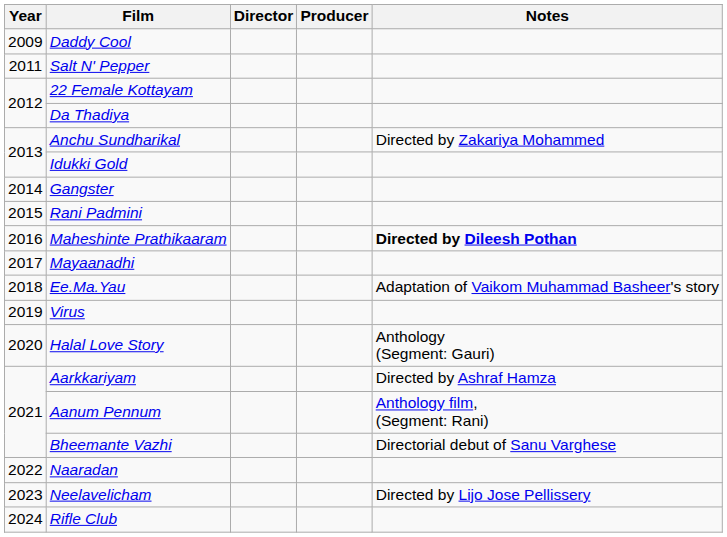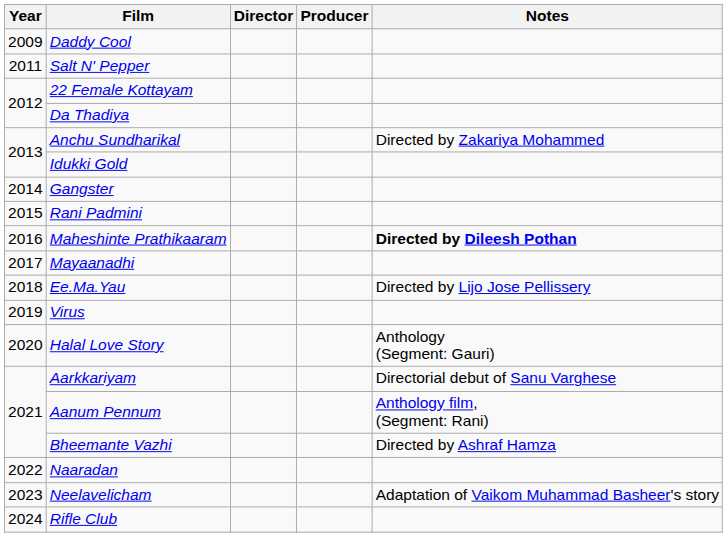 <table class="wikitable sortable">
 <tr>
 <th>Year</th>
 <th>Film</th>
 <th>Director</th>
 <th>Producer</th>
 <th>Notes</th>
 </tr>
 <tr>
 <td style="text-align:center;">2009</td>
 <td><em><a href='#'>Daddy Cool</a></em></td>
 <td></td>
 <td></td>
 <td></td>
 </tr>
 <tr>
 <td style="text-align:center;">2011</td>
 <td><em><a href='#'>Salt N' Pepper</a></em></td>
 <td></td>
 <td></td>
 <td></td>
 </tr>
 <tr>
 <td rowspan=2 style="text-align:center;">2012</td>
 <td><em><a href='#'>22 Female Kottayam</a></em></td>
 <td></td>
 <td></td>
 <td></td>
 </tr>
 <tr>
 <td><em><a href='#'>Da Thadiya</a></em></td>
 <td></td>
 <td></td>
 <td></td>
 </tr>
 <tr>
 <td rowspan=2 style="text-align:center;">2013</td>
 <td><em><a href='#'>Anchu Sundharikal</a></em></td>
 <td></td>
 <td></td>
 <td>Directed by <a href='#'>Zakariya Mohammed</a></td>
 </tr>
 <tr>
 <td><em><a href='#'>Idukki Gold</a></em></td>
 <td></td>
 <td></td>
 <td></td>
 </tr>
 <tr>
 <td style="text-align:center;">2014</td>
 <td><em><a href='#'>Gangster</a></em></td>
 <td></td>
 <td></td>
 <td></td>
 </tr>
 <tr>
 <td style="text-align:center;">2015</td>
 <td><em><a href='#'>Rani Padmini</a></em></td>
 <td></td>
 <td></td>
 <td></td>
 </tr>
 <tr>
 <td style="text-align:center;">2016</td>
 <td><em><a href='#'>Maheshinte Prathikaaram</a></em></td>
 <td></td>
 <td></td>
 <td><strong>Directed by <a href='#'>Dileesh Pothan</a></strong></td>
 </tr>
 <tr>
 <td style="text-align:center;">2017</td>
 <td><em><a href='#'>Mayaanadhi</a></em></td>
 <td></td>
 <td></td>
 <td></td>
 </tr>
 <tr>
 <td style="text-align:center;">2018</td>
 <td><em><a href='#'>Ee.Ma.Yau</a></em></td>
 <td></td>
 <td></td>
-<td>Adaptation of <a href='#'>Vaikom Muhammad Basheer</a>'s story</td>
+<td>Directed by <a href='#'>Lijo Jose Pellissery</a></td>
 </tr>
 <tr>
 <td style="text-align:center;">2019</td>
 <td><em><a href='#'>Virus</a></em></td>
 <td></td>
 <td></td>
 <td></td>
 </tr>
 <tr>
 <td style="text-align:center;">2020</td>
 <td><em><a href='#'>Halal Love Story</a></em></td>
 <td></td>
 <td></td>
 <td>Anthology<br>(Segment: Gauri)</td>
 </tr>
 <tr>
 <td rowspan=3 style="text-align:center;">2021</td>
 <td><em><a href='#'>Aarkkariyam</a></em></td>
 <td></td>
 <td></td>
-<td>Directed by <a href='#'>Ashraf Hamza</a></td>
+<td>Directorial debut of <a href='#'>Sanu Varghese</a></td>
 </tr>
 <tr>
 <td><em><a href='#'>Aanum Pennum</a></em></td>
 <td></td>
 <td></td>
 <td><a href='#'>Anthology film</a>,<br>(Segment: Rani)</td>
 </tr>
 <tr>
 <td><em><a href='#'>Bheemante Vazhi</a></em></td>
 <td></td>
 <td></td>
-<td>Directorial debut of <a href='#'>Sanu Varghese</a></td>
+<td>Directed by <a href='#'>Ashraf Hamza</a></td>
 </tr>
 <tr>
 <td style="text-align:center;">2022</td>
 <td><em><a href='#'>Naaradan</a></em></td>
 <td></td>
 <td></td>
 <td></td>
 </tr>
 <tr>
 <td style="text-align:center;">2023</td>
 <td><em><a href='#'>Neelavelicham</a></em></td>
 <td></td>
 <td></td>
-<td>Directed by <a href='#'>Lijo Jose Pellissery</a></td>
+<td>Adaptation of <a href='#'>Vaikom Muhammad Basheer</a>'s story</td>
 </tr>
 <tr>
 <td style="text-align:center;">2024</td>
 <td><a href='#'><em>Rifle Club</em></a></td>
 <td></td>
 <td></td>
 <td></td>
 </tr>
 </table>
